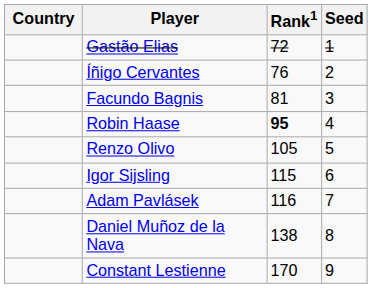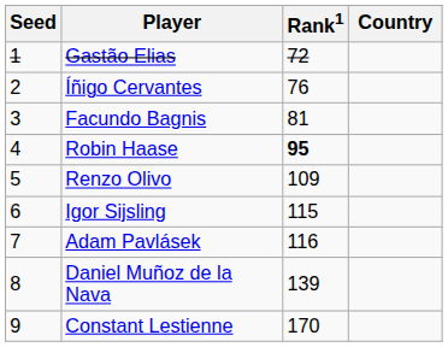 <table class="sortable wikitable">
 <tr>
-<th width="70">Country</th>
+<th>Seed</th>
 <th width="175">Player</th>
 <th>Rank<sup>1</sup></th>
-<th>Seed</th>
+<th width="70">Country</th>
 </tr>
 <tr>
-<td><s></s></td>
+<td><s>1</s></td>
 <td><s><a href='#'>Gastão Elias</a></s></td>
 <td><s>72</s></td>
-<td><s>1</s></td>
+<td><s></s></td>
 </tr>
 <tr>
-<td></td>
+<td>2</td>
 <td><a href='#'>Íñigo Cervantes</a></td>
 <td>76</td>
-<td>2</td>
+<td></td>
 </tr>
 <tr>
-<td></td>
+<td>3</td>
 <td><a href='#'>Facundo Bagnis</a></td>
 <td>81</td>
-<td>3</td>
+<td></td>
 </tr>
 <tr>
-<td></td>
+<td>4</td>
 <td><a href='#'>Robin Haase</a></td>
 <td><strong>95</strong></td>
-<td>4</td>
+<td></td>
 </tr>
 <tr>
+<td>5</td>
+<td><a href='#'>Renzo Olivo</a></td>
+<td>109</td>
 <td></td>
-<td><a href='#'>Renzo Olivo</a></td>
-<td>105</td>
-<td>5</td>
 </tr>
 <tr>
-<td></td>
+<td>6</td>
 <td><a href='#'>Igor Sijsling</a></td>
 <td>115</td>
-<td>6</td>
+<td></td>
 </tr>
 <tr>
-<td></td>
+<td>7</td>
 <td><a href='#'>Adam Pavlásek</a></td>
 <td>116</td>
-<td>7</td>
+<td></td>
 </tr>
 <tr>
+<td>8</td>
+<td><a href='#'>Daniel Muñoz de la Nava</a></td>
+<td>139</td>
 <td></td>
-<td><a href='#'>Daniel Muñoz de la Nava</a></td>
-<td>138</td>
-<td>8</td>
 </tr>
 <tr>
-<td></td>
+<td>9</td>
 <td><a href='#'>Constant Lestienne</a></td>
 <td>170</td>
-<td>9</td>
+<td></td>
 </tr>
 </table>
